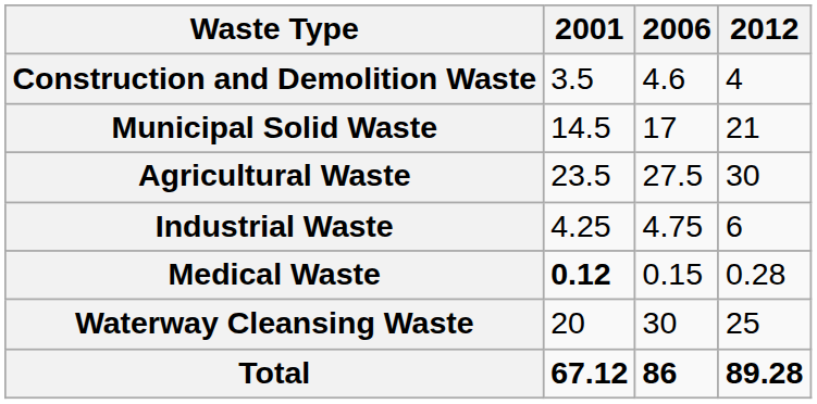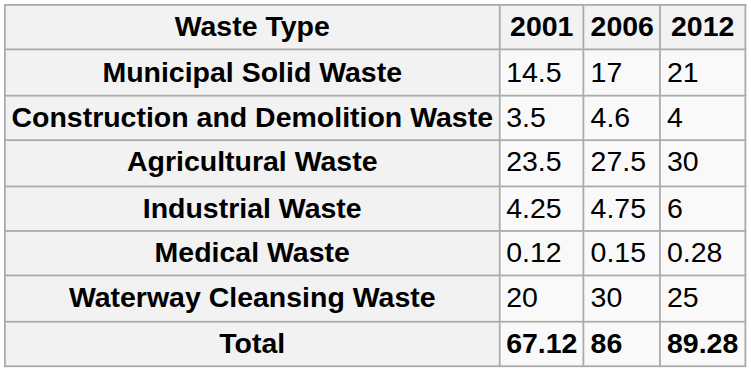 <table class="wikitable">
 <tr>
 <th scope="col">Waste Type</th>
 <th scope="col">2001</th>
 <th scope="col">2006</th>
 <th scope="col">2012</th>
 </tr>
 <tr>
+<th scope="row">Municipal Solid Waste</th>
+<td>14.5</td>
+<td>17</td>
+<td>21</td>
+</tr>
+<tr>
 <th scope="row">Construction and Demolition Waste</th>
 <td>3.5</td>
 <td>4.6</td>
 <td>4</td>
-</tr>
-<tr>
-<th scope="row">Municipal Solid Waste</th>
-<td>14.5</td>
-<td>17</td>
-<td>21</td>
 </tr>
 <tr>
 <th scope="row">Agricultural Waste</th>
 <td>23.5</td>
 <td>27.5</td>
 <td>30</td>
 </tr>
 <tr>
 <th scope="row">Industrial Waste</th>
 <td>4.25</td>
 <td>4.75</td>
 <td>6</td>
 </tr>
 <tr>
 <th scope="row">Medical Waste</th>
-<td><strong>0.12</strong></td>
+<td>0.12</td>
 <td>0.15</td>
 <td>0.28</td>
 </tr>
 <tr>
 <th scope="row">Waterway Cleansing Waste</th>
 <td>20</td>
 <td>30</td>
 <td>25</td>
 </tr>
 <tr>
 <th scope="row"><strong>Total</strong></th>
 <td><strong>67.12</strong></td>
 <td><strong>86</strong></td>
 <td><strong>89.28</strong></td>
 </tr>
 </table>
